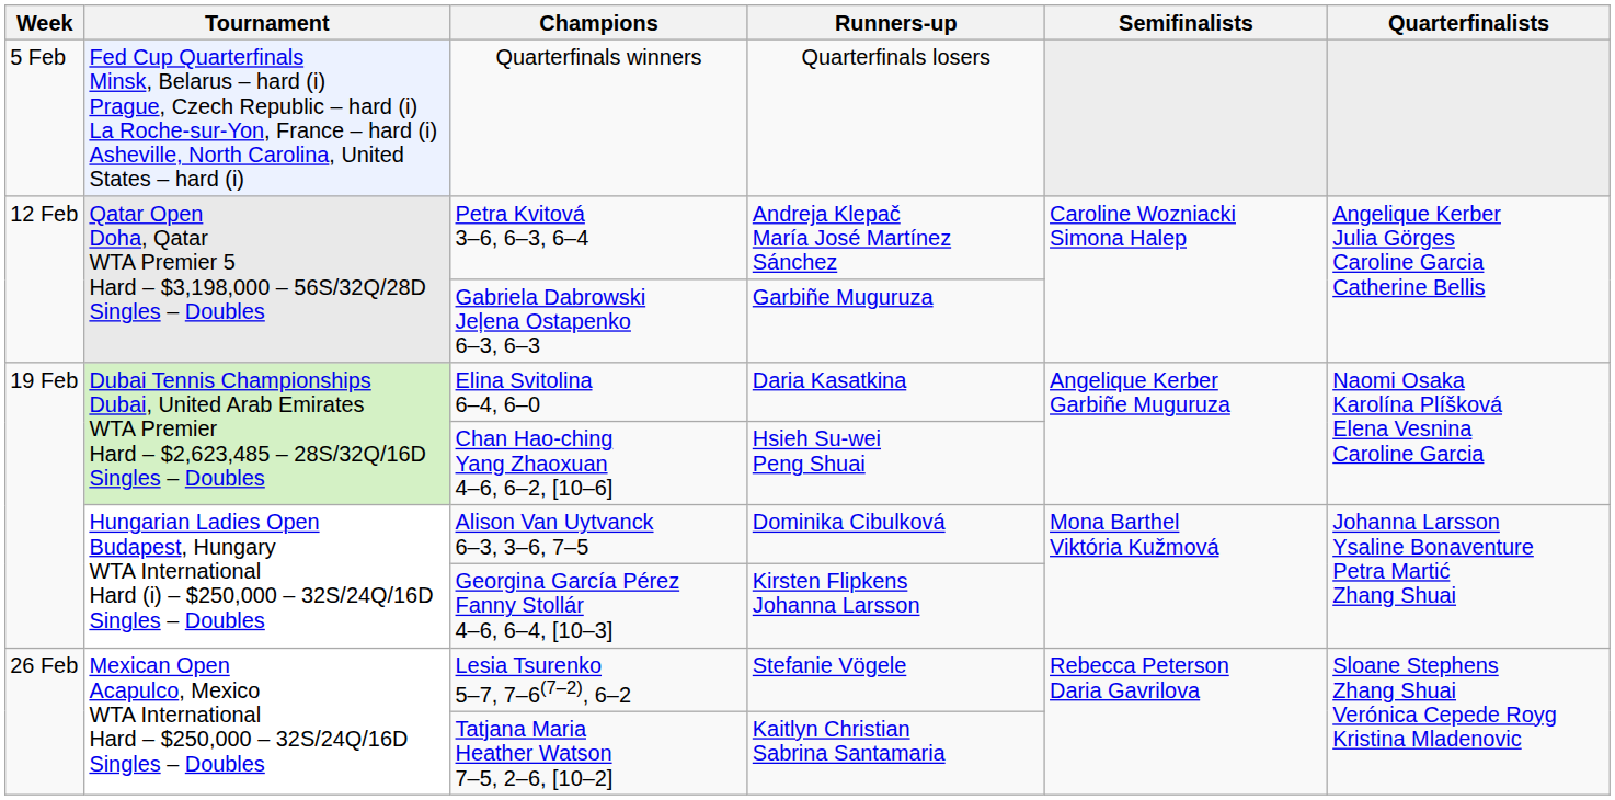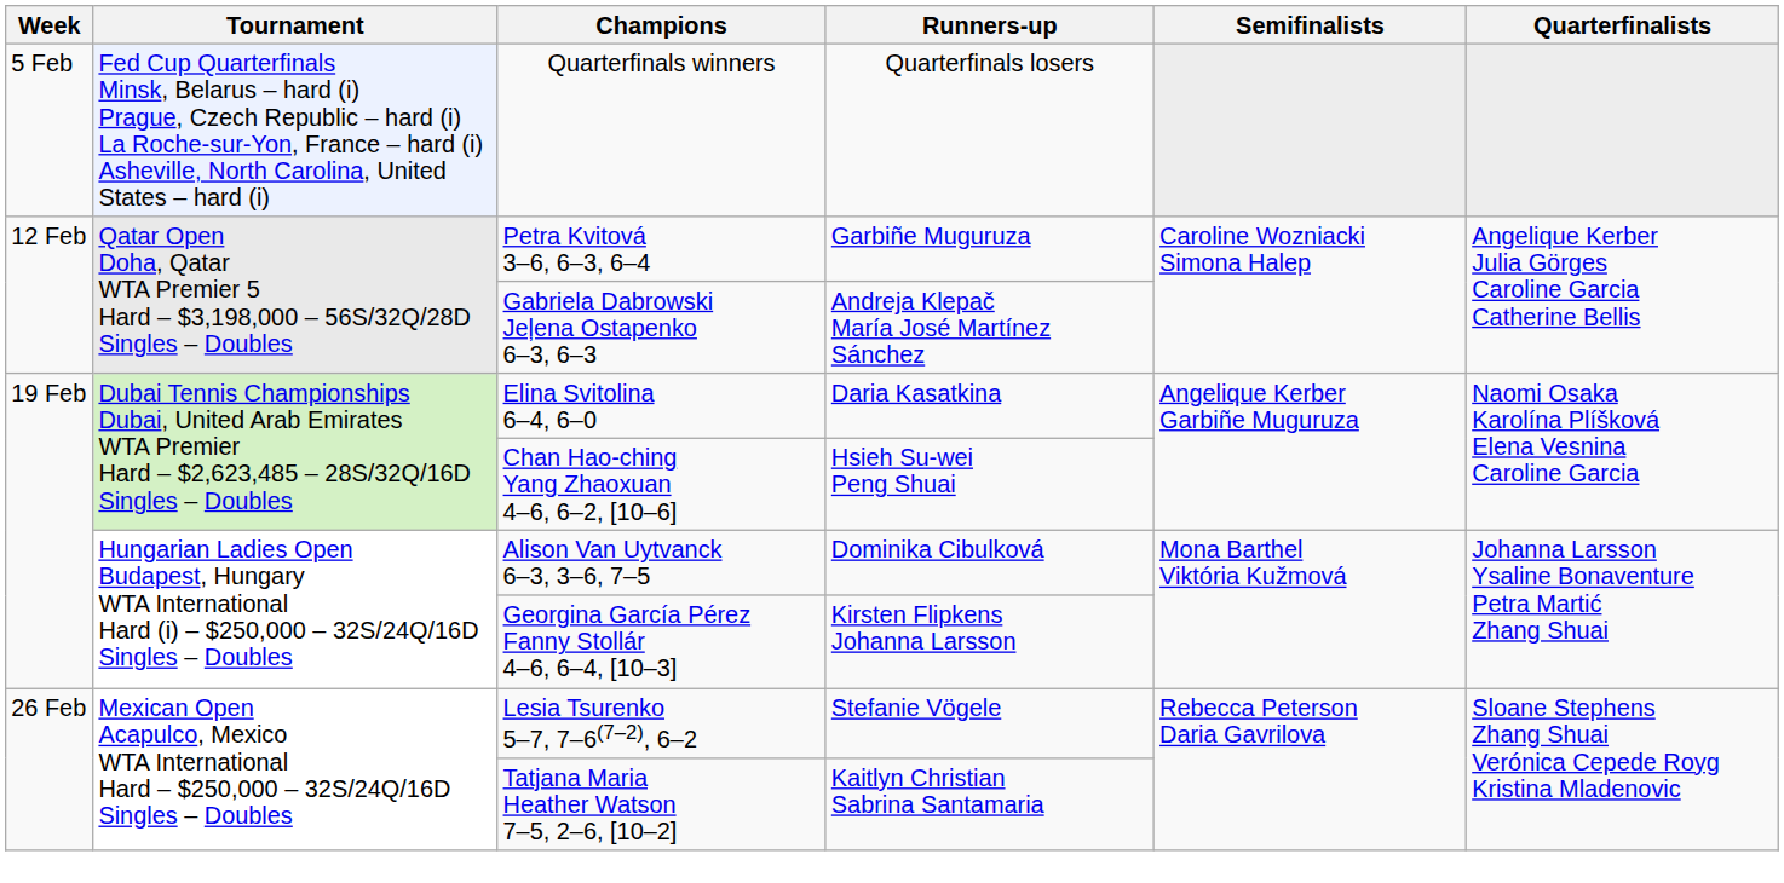 <table class=wikitable style=font-size:95%>
 <tr>
 <th style="width:48px;">Week</th>
 <th style="width:248px;">Tournament</th>
 <th style="width:200px;">Champions</th>
 <th style="width:200px;">Runners-up</th>
 <th style="width:190px;">Semifinalists</th>
 <th style="width:190px;">Quarterfinalists</th>
 </tr>
 <tr valign=top>
 <td>5 Feb</td>
 <td style="background:#ECF2FF;"><a href='#'>Fed Cup Quarterfinals</a> <br> <a href='#'>Minsk</a>, Belarus – hard (i) <br> <a href='#'>Prague</a>, Czech Republic – hard (i) <br> <a href='#'>La Roche-sur-Yon</a>, France – hard (i) <br> <a href='#'>Asheville, North Carolina</a>, United States – hard (i)</td>
 <td align=center>Quarterfinals winners<br></td>
 <td align=center>Quarterfinals losers<br></td>
 <td style="background:#ededed;"></td>
 <td style="background:#ededed;"></td>
 </tr>
 <tr valign=top>
 <td rowspan=2>12 Feb</td>
 <td style="background:#E9E9E9;" rowspan="2"><a href='#'>Qatar Open</a><br> <a href='#'>Doha</a>, Qatar<br>WTA Premier 5<br>Hard – $3,198,000 – 56S/32Q/28D<br><a href='#'>Singles</a> – <a href='#'>Doubles</a></td>
 <td> <a href='#'>Petra Kvitová</a> <br> 3–6, 6–3, 6–4</td>
-<td> <a href='#'>Andreja Klepač</a> <br>  <a href='#'>María José Martínez Sánchez</a></td>
+<td> <a href='#'>Garbiñe Muguruza</a></td>
 <td rowspan=2> <a href='#'>Caroline Wozniacki</a> <br>  <a href='#'>Simona Halep</a></td>
 <td rowspan=2> <a href='#'>Angelique Kerber</a><br> <a href='#'>Julia Görges</a> <br> <a href='#'>Caroline Garcia</a> <br>  <a href='#'>Catherine Bellis</a></td>
 </tr>
 <tr valign=top>
 <td> <a href='#'>Gabriela Dabrowski</a> <br>  <a href='#'>Jeļena Ostapenko</a> <br> 6–3, 6–3</td>
-<td> <a href='#'>Garbiñe Muguruza</a></td>
+<td> <a href='#'>Andreja Klepač</a> <br>  <a href='#'>María José Martínez Sánchez</a></td>
 </tr>
 <tr valign=top>
 <td rowspan=4>19 Feb</td>
 <td style="background:#D4F1C5;" rowspan="2"><a href='#'>Dubai Tennis Championships</a><br> <a href='#'>Dubai</a>, United Arab Emirates<br>WTA Premier<br>Hard – $2,623,485 – 28S/32Q/16D<br><a href='#'>Singles</a> – <a href='#'>Doubles</a></td>
 <td> <a href='#'>Elina Svitolina</a><br>6–4, 6–0</td>
 <td> <a href='#'>Daria Kasatkina</a></td>
 <td rowspan=2> <a href='#'>Angelique Kerber</a>  <br>  <a href='#'>Garbiñe Muguruza</a></td>
 <td rowspan=2> <a href='#'>Naomi Osaka</a> <br> <a href='#'>Karolína Plíšková</a> <br> <a href='#'>Elena Vesnina</a> <br>  <a href='#'>Caroline Garcia</a></td>
 </tr>
 <tr valign=top>
 <td> <a href='#'>Chan Hao-ching</a> <br>  <a href='#'>Yang Zhaoxuan</a> <br> 4–6, 6–2, [10–6]</td>
 <td> <a href='#'>Hsieh Su-wei</a> <br>  <a href='#'>Peng Shuai</a></td>
 </tr>
 <tr valign=top>
 <td style="background:#fff;" rowspan="2"><a href='#'>Hungarian Ladies Open</a><br> <a href='#'>Budapest</a>, Hungary<br>WTA International<br>Hard (i) – $250,000 – 32S/24Q/16D<br><a href='#'>Singles</a> – <a href='#'>Doubles</a></td>
 <td> <a href='#'>Alison Van Uytvanck</a> <br> 6–3, 3–6, 7–5</td>
 <td> <a href='#'>Dominika Cibulková</a></td>
 <td rowspan=2> <a href='#'>Mona Barthel</a> <br>  <a href='#'>Viktória Kužmová</a></td>
 <td rowspan=2> <a href='#'>Johanna Larsson</a> <br>  <a href='#'>Ysaline Bonaventure</a> <br> <a href='#'>Petra Martić</a> <br>  <a href='#'>Zhang Shuai</a></td>
 </tr>
 <tr valign=top>
 <td> <a href='#'>Georgina García Pérez</a> <br>  <a href='#'>Fanny Stollár</a> <br> 4–6, 6–4, [10–3]</td>
 <td> <a href='#'>Kirsten Flipkens</a> <br>  <a href='#'>Johanna Larsson</a></td>
 </tr>
 <tr valign=top>
 <td rowspan=2>26 Feb</td>
 <td style="background:#fff;" rowspan="2"><a href='#'>Mexican Open</a> <br> <a href='#'>Acapulco</a>, Mexico<br>WTA International<br>Hard – $250,000 – 32S/24Q/16D<br><a href='#'>Singles</a> – <a href='#'>Doubles</a></td>
 <td> <a href='#'>Lesia Tsurenko</a> <br>  5–7, 7–6<sup>(7–2)</sup>, 6–2</td>
 <td> <a href='#'>Stefanie Vögele</a></td>
 <td rowspan=2> <a href='#'>Rebecca Peterson</a> <br>  <a href='#'>Daria Gavrilova</a></td>
 <td rowspan=2> <a href='#'>Sloane Stephens</a> <br> <a href='#'>Zhang Shuai</a> <br> <a href='#'>Verónica Cepede Royg</a> <br>  <a href='#'>Kristina Mladenovic</a></td>
 </tr>
 <tr valign=top>
 <td> <a href='#'>Tatjana Maria</a> <br>  <a href='#'>Heather Watson</a> <br> 7–5, 2–6, [10–2]</td>
 <td> <a href='#'>Kaitlyn Christian</a> <br>  <a href='#'>Sabrina Santamaria</a></td>
 </tr>
 </table>
